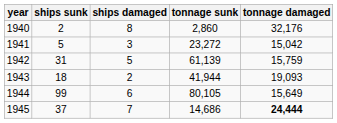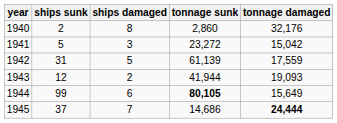 <table class="wikitable sortable" style=text-align:center>
 <tr>
 <th>year</th>
 <th>ships sunk</th>
 <th>ships damaged</th>
 <th>tonnage sunk</th>
 <th>tonnage damaged</th>
 </tr>
 <tr>
 <td>1940</td>
 <td>2</td>
 <td>8</td>
 <td>2,860</td>
 <td>32,176</td>
 </tr>
 <tr>
 <td>1941</td>
 <td>5</td>
 <td>3</td>
 <td>23,272</td>
 <td>15,042</td>
 </tr>
 <tr>
 <td>1942</td>
 <td>31</td>
 <td>5</td>
 <td>61,139</td>
-<td>15,759</td>
+<td>17,559</td>
 </tr>
 <tr>
 <td>1943</td>
-<td>18</td>
+<td>12</td>
 <td>2</td>
 <td>41,944</td>
 <td>19,093</td>
 </tr>
 <tr>
 <td>1944</td>
 <td>99</td>
 <td>6</td>
-<td>80,105</td>
+<td><strong>80,105</strong></td>
 <td>15,649</td>
 </tr>
 <tr>
 <td>1945</td>
 <td>37</td>
 <td>7</td>
 <td>14,686</td>
 <td><strong>24,444</strong></td>
 </tr>
 </table>
